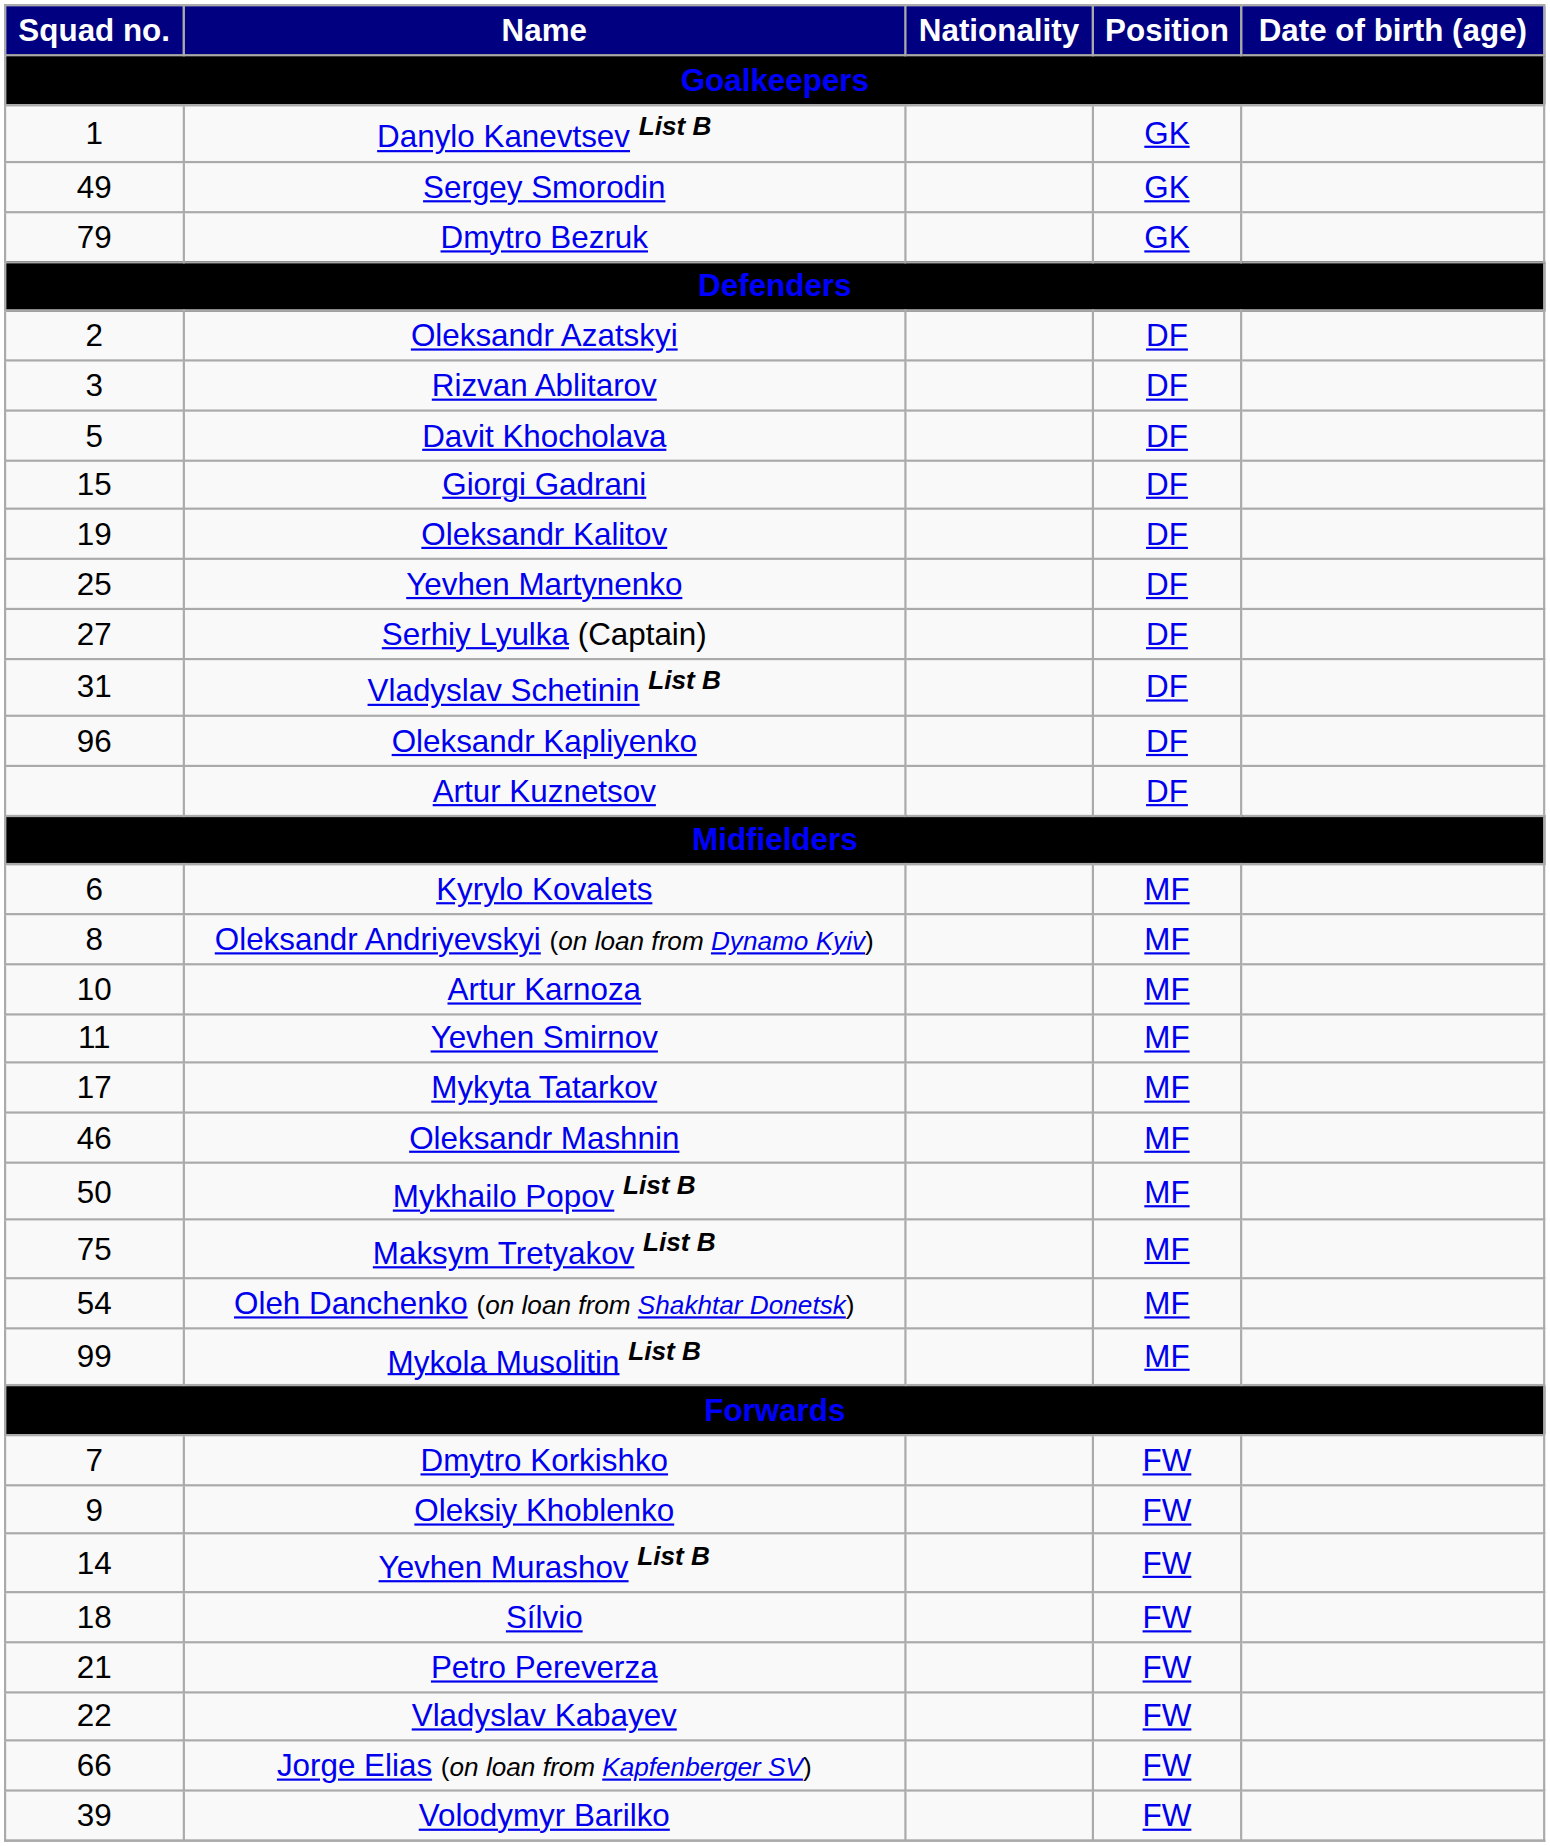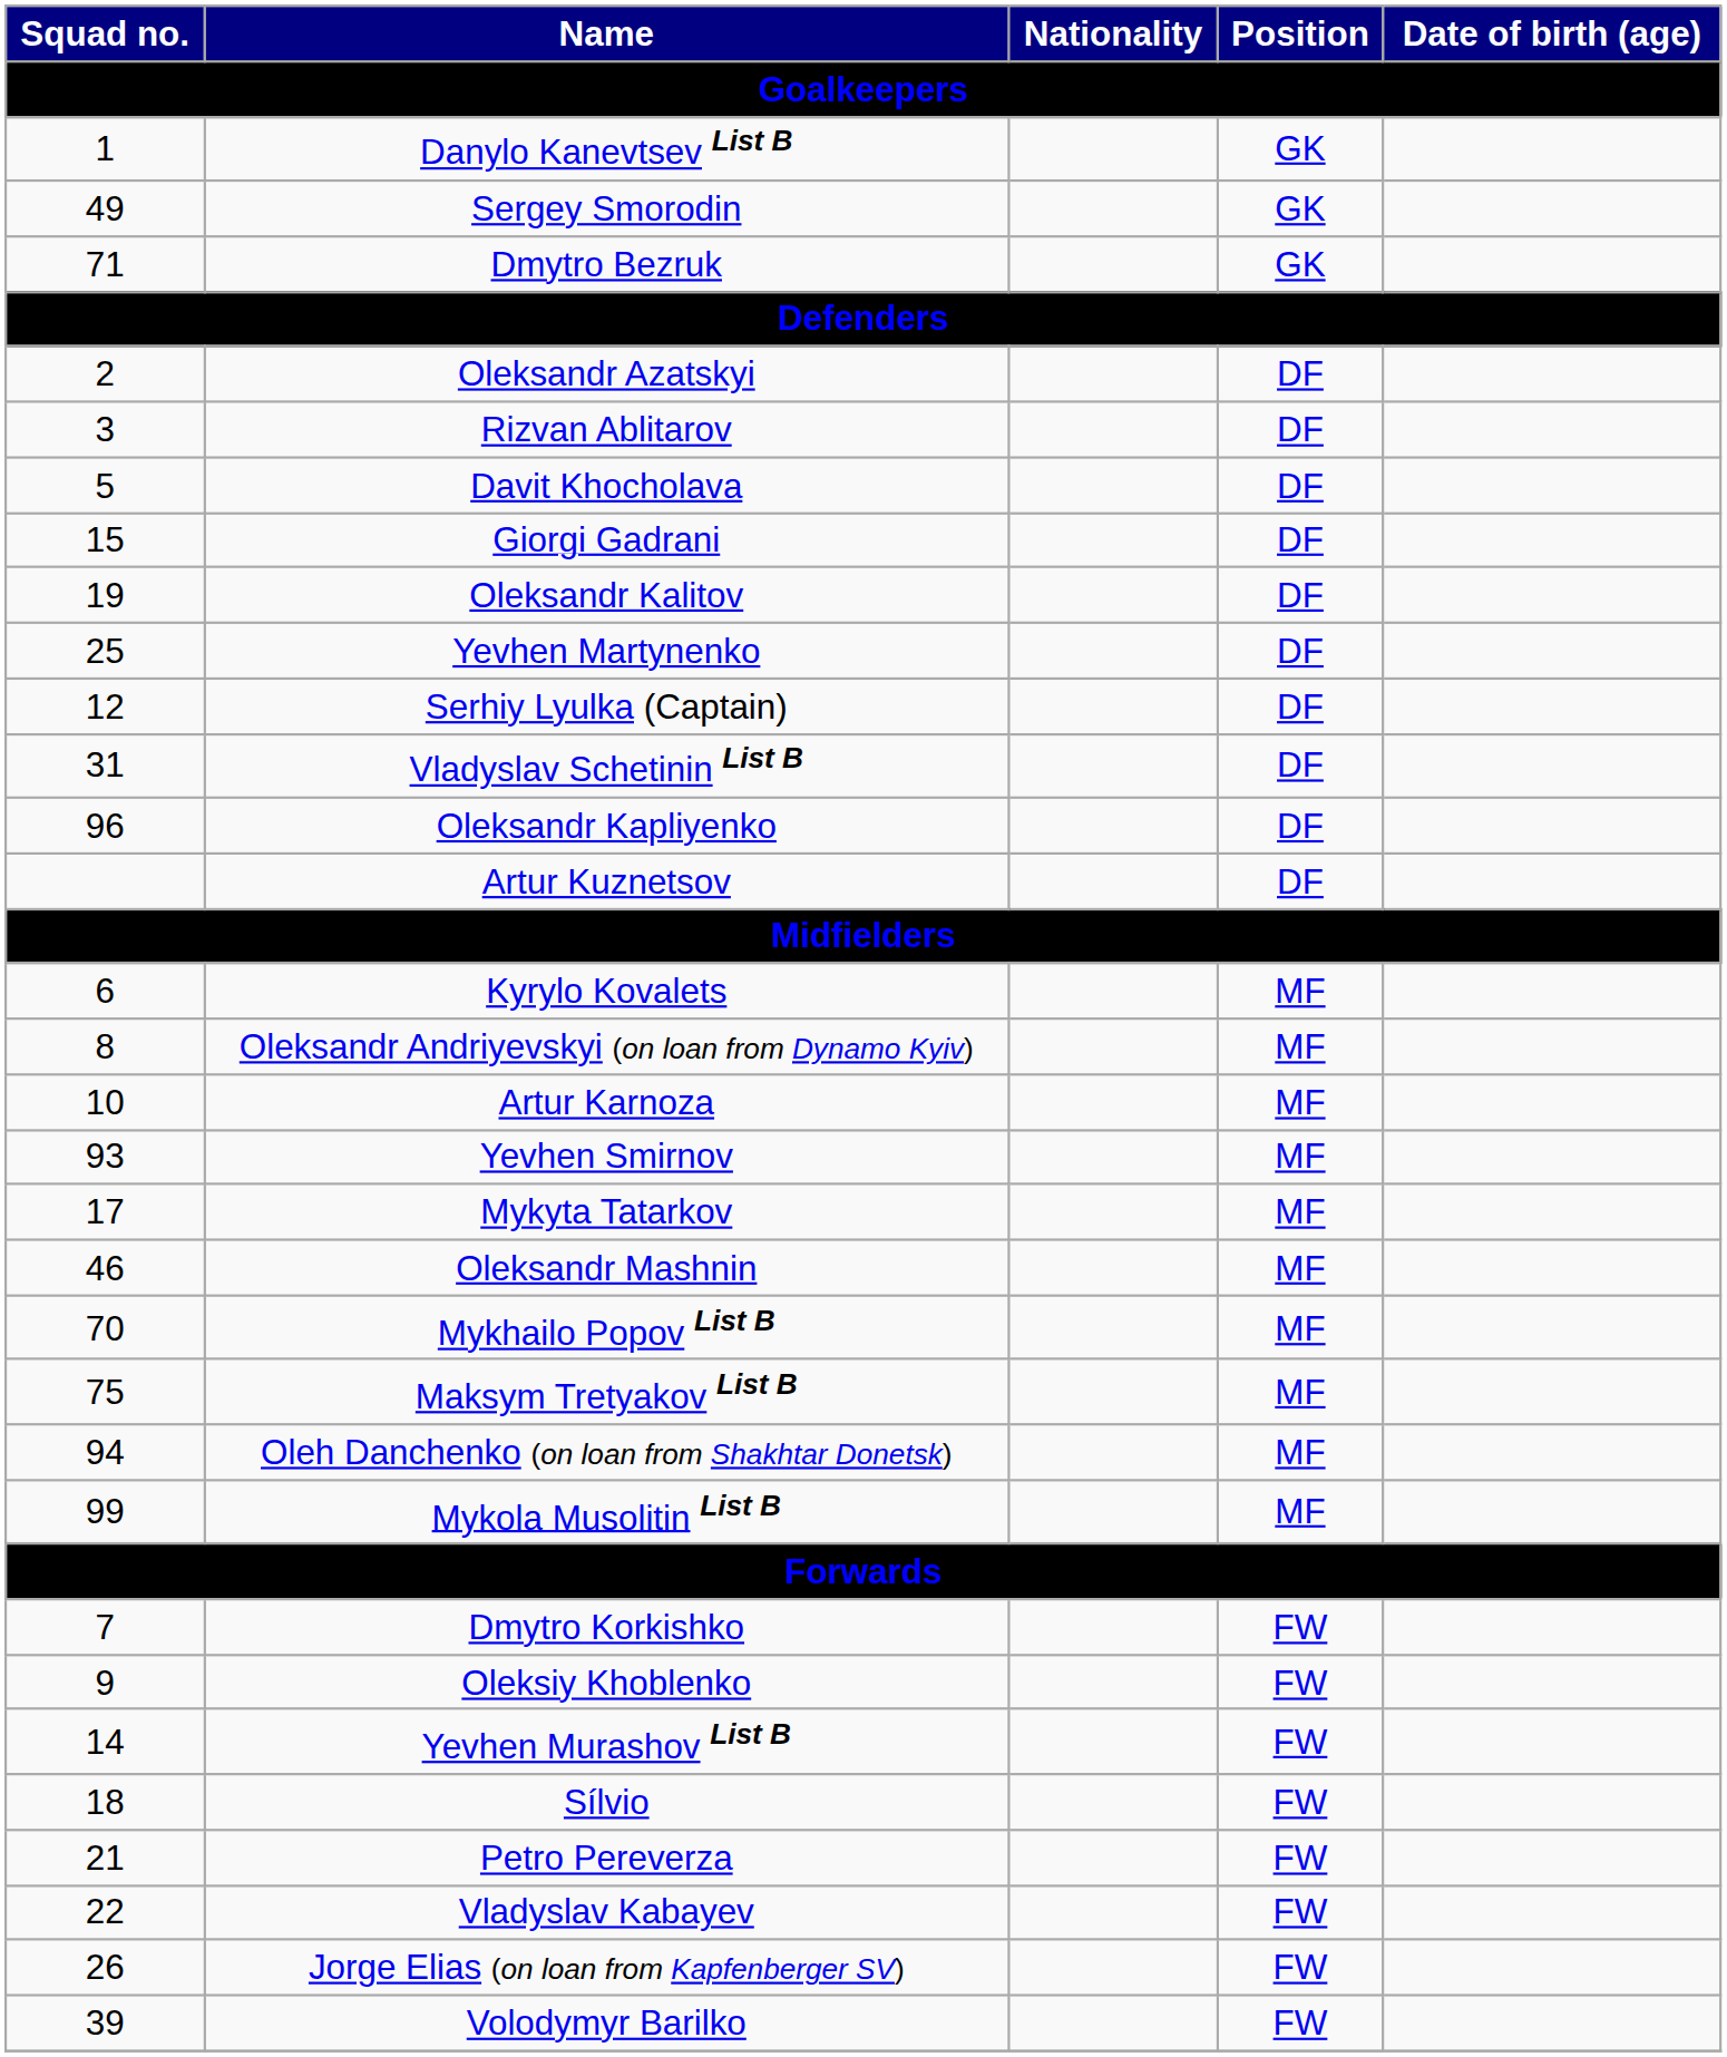 <table class="wikitable" style="text-align:center; font-size:90%; width:80%">
 <tr>
 <th style="background:#000080; color:white; text-align:center">Squad no.</th>
 <th style="background:#000080; color:white; text-align:center">Name</th>
 <th style="background:#000080; color:white; text-align:center">Nationality</th>
 <th style="background:#000080; color:white; text-align:center">Position</th>
 <th style="background:#000080; color:white; text-align:center">Date of birth (age)</th>
 </tr>
 <tr>
 <th colspan="6" style="background:#000000; color:blue; text-align:center">Goalkeepers</th>
 </tr>
 <tr>
 <td>1</td>
 <td><a href='#'>Danylo Kanevtsev</a> <sup><strong><em>List B</em></strong></sup></td>
 <td></td>
 <td><a href='#'>GK</a></td>
 <td></td>
 </tr>
 <tr>
 <td>49</td>
 <td><a href='#'>Sergey Smorodin</a></td>
 <td></td>
 <td><a href='#'>GK</a></td>
 <td></td>
 </tr>
 <tr>
-<td>79</td>
+<td>71</td>
 <td><a href='#'>Dmytro Bezruk</a></td>
 <td></td>
 <td><a href='#'>GK</a></td>
 <td></td>
 </tr>
 <tr>
 <th colspan="6" style="background:#000000; color:blue; text-align:center">Defenders</th>
 </tr>
 <tr>
 <td>2</td>
 <td><a href='#'>Oleksandr Azatskyi</a></td>
 <td></td>
 <td><a href='#'>DF</a></td>
 <td></td>
 </tr>
 <tr>
 <td>3</td>
 <td><a href='#'>Rizvan Ablitarov</a></td>
 <td></td>
 <td><a href='#'>DF</a></td>
 <td></td>
 </tr>
 <tr>
 <td>5</td>
 <td><a href='#'>Davit Khocholava</a></td>
 <td></td>
 <td><a href='#'>DF</a></td>
 <td></td>
 </tr>
 <tr>
 <td>15</td>
 <td><a href='#'>Giorgi Gadrani</a></td>
 <td></td>
 <td><a href='#'>DF</a></td>
 <td></td>
 </tr>
 <tr>
 <td>19</td>
 <td><a href='#'>Oleksandr Kalitov</a></td>
 <td></td>
 <td><a href='#'>DF</a></td>
 <td></td>
 </tr>
 <tr>
 <td>25</td>
 <td><a href='#'>Yevhen Martynenko</a></td>
 <td></td>
 <td><a href='#'>DF</a></td>
 <td></td>
 </tr>
 <tr>
-<td>27</td>
+<td>12</td>
 <td><a href='#'>Serhiy Lyulka</a> (Captain)</td>
 <td></td>
 <td><a href='#'>DF</a></td>
 <td></td>
 </tr>
 <tr>
 <td>31</td>
 <td><a href='#'>Vladyslav Schetinin</a> <sup><strong><em>List B</em></strong></sup></td>
 <td></td>
 <td><a href='#'>DF</a></td>
 <td></td>
 </tr>
 <tr>
 <td>96</td>
 <td><a href='#'>Oleksandr Kapliyenko</a></td>
 <td></td>
 <td><a href='#'>DF</a></td>
 <td></td>
 </tr>
 <tr>
 <td></td>
 <td><a href='#'>Artur Kuznetsov</a></td>
 <td></td>
 <td><a href='#'>DF</a></td>
 <td></td>
 </tr>
 <tr>
 <th colspan="6" style="background:#000000; color:blue; text-align:center">Midfielders</th>
 </tr>
 <tr>
 <td>6</td>
 <td><a href='#'>Kyrylo Kovalets</a></td>
 <td></td>
 <td><a href='#'>MF</a></td>
 <td></td>
 </tr>
 <tr>
 <td>8</td>
 <td><a href='#'>Oleksandr Andriyevskyi</a> <small> (<em>on loan from <a href='#'>Dynamo Kyiv</a></em>)</small></td>
 <td></td>
 <td><a href='#'>MF</a></td>
 <td></td>
 </tr>
 <tr>
 <td>10</td>
 <td><a href='#'>Artur Karnoza</a></td>
 <td></td>
 <td><a href='#'>MF</a></td>
 <td></td>
 </tr>
 <tr>
-<td>11</td>
+<td>93</td>
 <td><a href='#'>Yevhen Smirnov</a></td>
 <td></td>
 <td><a href='#'>MF</a></td>
 <td></td>
 </tr>
 <tr>
 <td>17</td>
 <td><a href='#'>Mykyta Tatarkov</a></td>
 <td></td>
 <td><a href='#'>MF</a></td>
 <td></td>
 </tr>
 <tr>
 <td>46</td>
 <td><a href='#'>Oleksandr Mashnin</a></td>
 <td></td>
 <td><a href='#'>MF</a></td>
 <td></td>
 </tr>
 <tr>
-<td>50</td>
+<td>70</td>
 <td><a href='#'>Mykhailo Popov</a> <sup><strong><em>List B</em></strong></sup></td>
 <td></td>
 <td><a href='#'>MF</a></td>
 <td></td>
 </tr>
 <tr>
 <td>75</td>
 <td><a href='#'>Maksym Tretyakov</a> <sup><strong><em>List B</em></strong></sup></td>
 <td></td>
 <td><a href='#'>MF</a></td>
 <td></td>
 </tr>
 <tr>
-<td>54</td>
+<td>94</td>
 <td><a href='#'>Oleh Danchenko</a> <small> (<em>on loan from <a href='#'>Shakhtar Donetsk</a></em>)</small></td>
 <td></td>
 <td><a href='#'>MF</a></td>
 <td></td>
 </tr>
 <tr>
 <td>99</td>
 <td><a href='#'>Mykola Musolitin</a> <sup><strong><em>List B</em></strong></sup></td>
 <td></td>
 <td><a href='#'>MF</a></td>
 <td></td>
 </tr>
 <tr>
 <th colspan="7" style="background:#000000; color:blue; text-align:center">Forwards</th>
 </tr>
 <tr>
 <td>7</td>
 <td><a href='#'>Dmytro Korkishko</a></td>
 <td></td>
 <td><a href='#'>FW</a></td>
 <td></td>
 </tr>
 <tr>
 <td>9</td>
 <td><a href='#'>Oleksiy Khoblenko</a></td>
 <td></td>
 <td><a href='#'>FW</a></td>
 <td></td>
 </tr>
 <tr>
 <td>14</td>
 <td><a href='#'>Yevhen Murashov</a> <sup><strong><em>List B</em></strong></sup></td>
 <td></td>
 <td><a href='#'>FW</a></td>
 <td></td>
 </tr>
 <tr>
 <td>18</td>
 <td><a href='#'>Sílvio</a></td>
 <td></td>
 <td><a href='#'>FW</a></td>
 <td></td>
 </tr>
 <tr>
 <td>21</td>
 <td><a href='#'>Petro Pereverza</a></td>
 <td></td>
 <td><a href='#'>FW</a></td>
 <td></td>
 </tr>
 <tr>
 <td>22</td>
 <td><a href='#'>Vladyslav Kabayev</a></td>
 <td></td>
 <td><a href='#'>FW</a></td>
 <td></td>
 </tr>
 <tr>
-<td>66</td>
+<td>26</td>
 <td><a href='#'>Jorge Elias</a> <small> (<em>on loan from <a href='#'>Kapfenberger SV</a></em>)</small></td>
 <td></td>
 <td><a href='#'>FW</a></td>
 <td></td>
 </tr>
 <tr>
 <td>39</td>
 <td><a href='#'>Volodymyr Barilko</a></td>
 <td></td>
 <td><a href='#'>FW</a></td>
 <td></td>
 </tr>
 <tr>
 </tr>
 </table>
